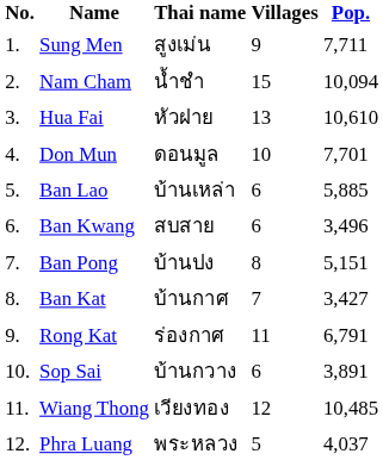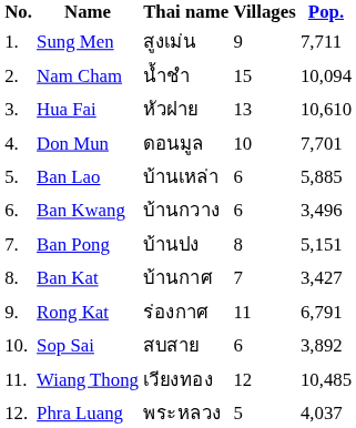 <table>
 <tr>
 <th>No.</th>
 <th>Name</th>
 <th>Thai name</th>
 <th>Villages</th>
 <th><a href='#'>Pop.</a></th>
 </tr>
 <tr>
 <td>1.</td>
 <td><a href='#'>Sung Men</a></td>
 <td>สูงเม่น</td>
 <td>9</td>
 <td>7,711</td>
 <td></td>
 </tr>
 <tr>
 <td>2.</td>
 <td><a href='#'>Nam Cham</a></td>
 <td>น้ำชำ</td>
 <td>15</td>
 <td>10,094</td>
 <td></td>
 </tr>
 <tr>
 <td>3.</td>
 <td><a href='#'>Hua Fai</a></td>
 <td>หัวฝาย</td>
 <td>13</td>
 <td>10,610</td>
 <td></td>
 </tr>
 <tr>
 <td>4.</td>
 <td><a href='#'>Don Mun</a></td>
 <td>ดอนมูล</td>
 <td>10</td>
 <td>7,701</td>
 <td></td>
 </tr>
 <tr>
 <td>5.</td>
 <td><a href='#'>Ban Lao</a></td>
 <td>บ้านเหล่า</td>
 <td>6</td>
 <td>5,885</td>
 <td></td>
 </tr>
 <tr>
 <td>6.</td>
 <td><a href='#'>Ban Kwang</a></td>
-<td>สบสาย</td>
+<td>บ้านกวาง</td>
 <td>6</td>
 <td>3,496</td>
 <td></td>
 </tr>
 <tr>
 <td>7.</td>
 <td><a href='#'>Ban Pong</a></td>
 <td>บ้านปง</td>
 <td>8</td>
 <td>5,151</td>
 <td></td>
 </tr>
 <tr>
 <td>8.</td>
 <td><a href='#'>Ban Kat</a></td>
 <td>บ้านกาศ</td>
 <td>7</td>
 <td>3,427</td>
 <td></td>
 </tr>
 <tr>
 <td>9.</td>
 <td><a href='#'>Rong Kat</a></td>
 <td>ร่องกาศ</td>
 <td>11</td>
 <td>6,791</td>
 <td></td>
 </tr>
 <tr>
 <td>10.</td>
 <td><a href='#'>Sop Sai</a></td>
-<td>บ้านกวาง</td>
+<td>สบสาย</td>
 <td>6</td>
-<td>3,891</td>
+<td>3,892</td>
 <td></td>
 </tr>
 <tr>
 <td>11.</td>
 <td><a href='#'>Wiang Thong</a></td>
 <td>เวียงทอง</td>
 <td>12</td>
 <td>10,485</td>
 <td></td>
 </tr>
 <tr>
 <td>12.</td>
 <td><a href='#'>Phra Luang</a></td>
 <td>พระหลวง</td>
 <td>5</td>
 <td>4,037</td>
 <td></td>
 </tr>
 </table>
